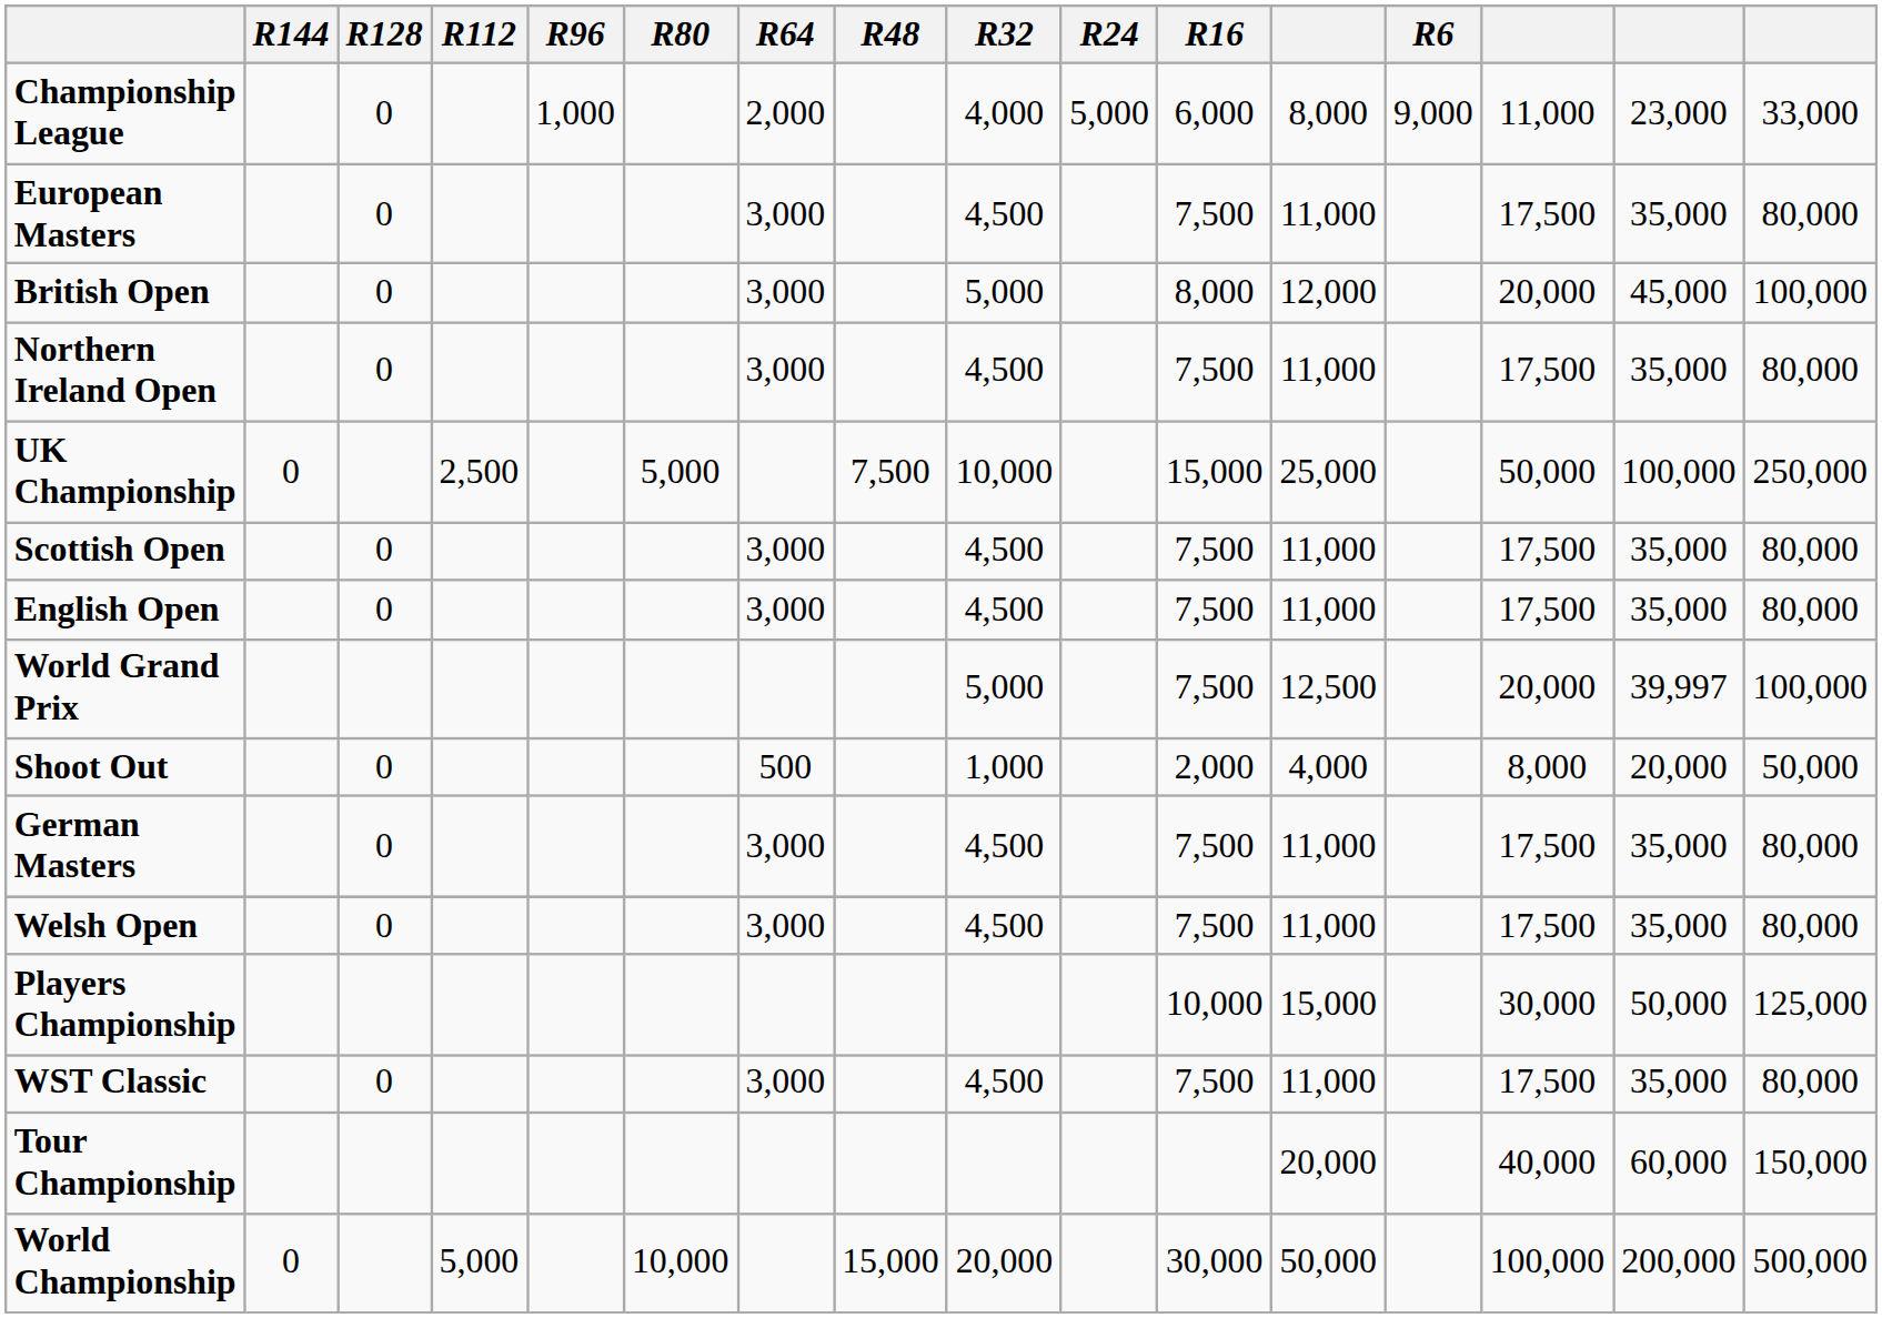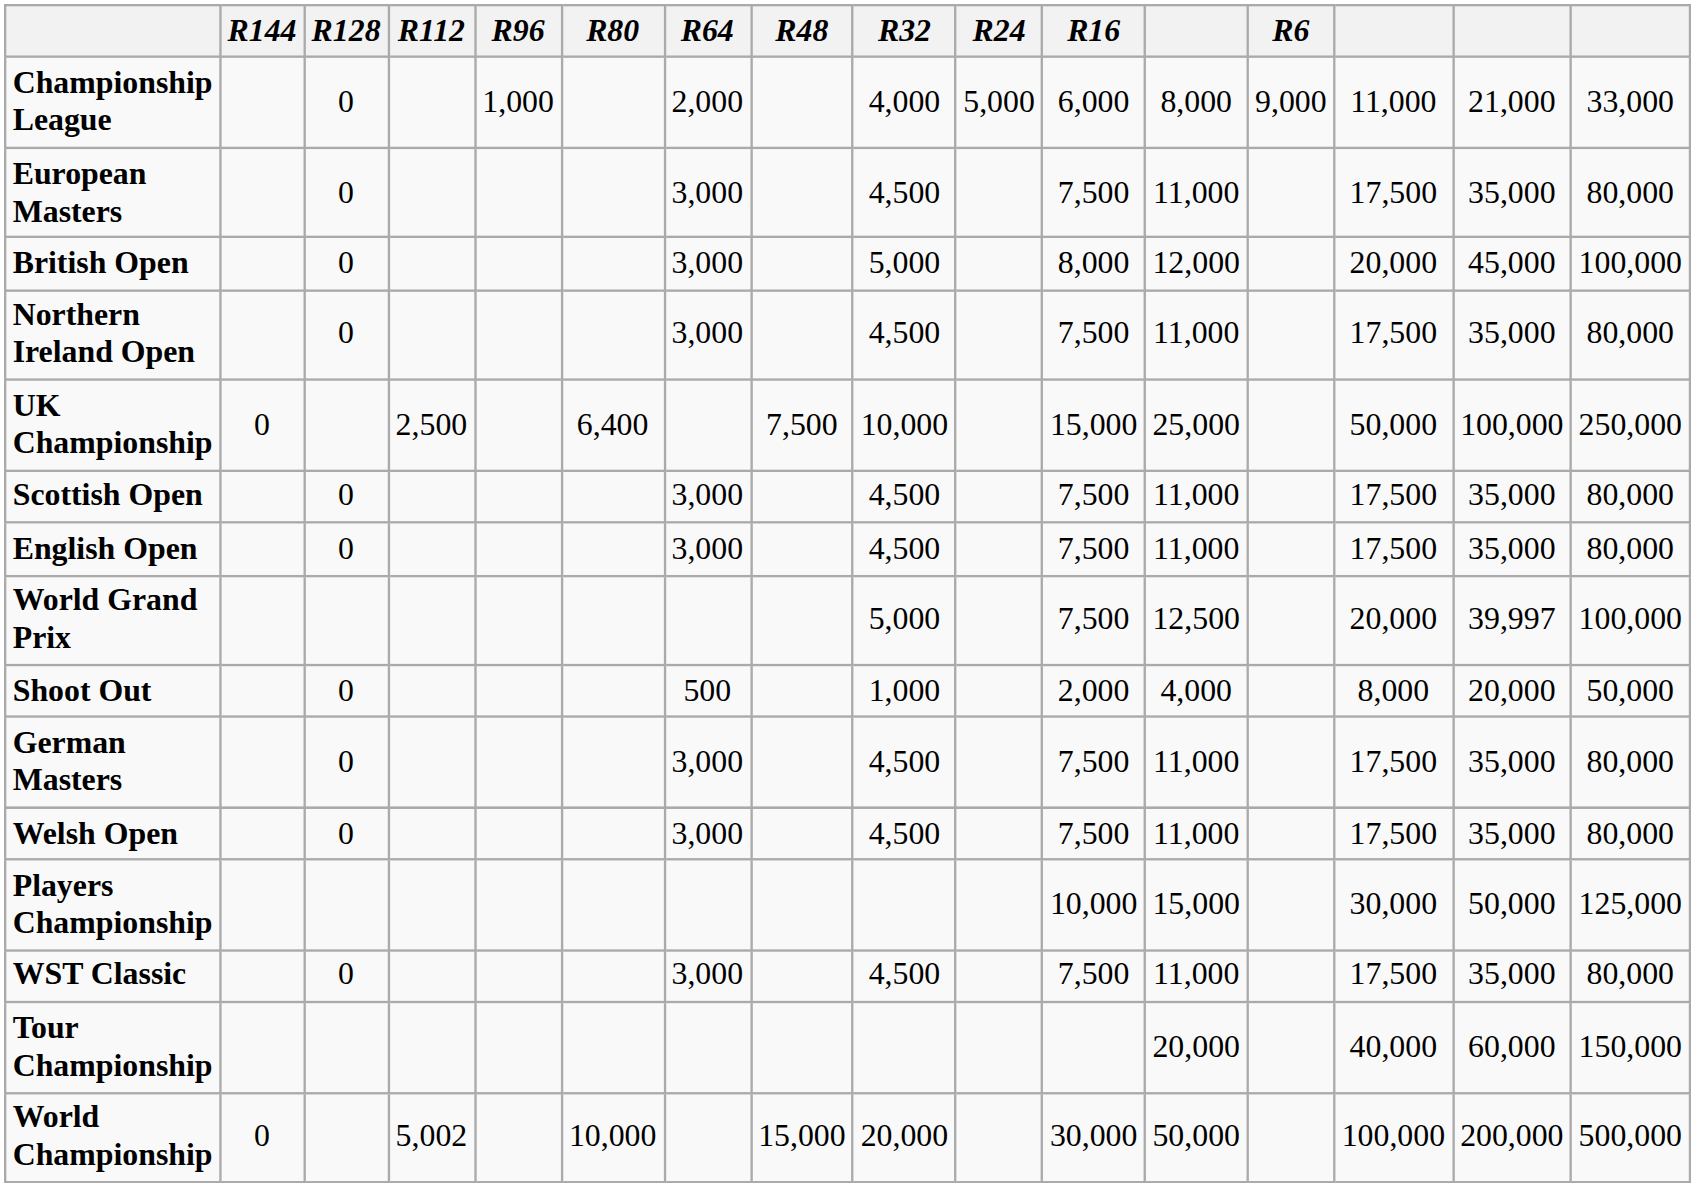 <table class="wikitable sortable" style="text-align: center; font-size:85%;">
 <tr>
 <th></th>
 <th width=60><em>R144</em></th>
 <th width=60><em>R128</em></th>
 <th width=60><em>R112</em></th>
 <th width=60><em>R96</em></th>
 <th width=60><em>R80</em></th>
 <th width=60><em>R64</em></th>
 <th width=60><em>R48</em></th>
 <th width=60><em>R32</em></th>
 <th width=60><em>R24</em></th>
 <th width=60><em>R16</em></th>
 <th width=60><em></em></th>
 <th width=60><em>R6</em></th>
 <th width=60><em></em></th>
 <th width=60><em></em></th>
 <th width=60><em></em></th>
 </tr>
 <tr>
 <td style="text-align:left;"><strong>Championship League</strong></td>
 <td></td>
 <td>0<br></td>
 <td></td>
 <td>1,000<br></td>
 <td></td>
 <td>2,000<br></td>
 <td></td>
 <td>4,000<br></td>
 <td>5,000<br></td>
 <td>6,000<br></td>
 <td>8,000<br></td>
 <td>9,000<br></td>
 <td>11,000<br></td>
-<td>23,000</td>
+<td>21,000</td>
 <td>33,000</td>
 </tr>
 <tr>
 <td style="text-align:left;"><strong>European Masters</strong></td>
 <td></td>
 <td>0</td>
 <td></td>
 <td></td>
 <td></td>
 <td>3,000</td>
 <td></td>
 <td>4,500</td>
 <td></td>
 <td>7,500</td>
 <td>11,000</td>
 <td></td>
 <td>17,500</td>
 <td>35,000</td>
 <td>80,000</td>
 </tr>
 <tr>
 <td style="text-align:left;"><strong>British Open</strong></td>
 <td></td>
 <td>0</td>
 <td></td>
 <td></td>
 <td></td>
 <td>3,000</td>
 <td></td>
 <td>5,000</td>
 <td></td>
 <td>8,000</td>
 <td>12,000</td>
 <td></td>
 <td>20,000</td>
 <td>45,000</td>
 <td>100,000</td>
 </tr>
 <tr>
 <td style="text-align:left;"><strong>Northern Ireland Open</strong></td>
 <td></td>
 <td>0</td>
 <td></td>
 <td></td>
 <td></td>
 <td>3,000</td>
 <td></td>
 <td>4,500</td>
 <td></td>
 <td>7,500</td>
 <td>11,000</td>
 <td></td>
 <td>17,500</td>
 <td>35,000</td>
 <td>80,000</td>
 </tr>
 <tr>
 <td style="text-align:left;"><strong>UK Championship</strong></td>
 <td>0</td>
 <td></td>
 <td>2,500<br></td>
 <td></td>
-<td>5,000<br></td>
+<td>6,400<br></td>
 <td></td>
 <td>7,500</td>
 <td>10,000<br></td>
 <td></td>
 <td>15,000</td>
 <td>25,000</td>
 <td></td>
 <td>50,000</td>
 <td>100,000</td>
 <td>250,000</td>
 </tr>
 <tr>
 <td style="text-align:left;"><strong>Scottish Open</strong></td>
 <td></td>
 <td>0</td>
 <td></td>
 <td></td>
 <td></td>
 <td>3,000</td>
 <td></td>
 <td>4,500</td>
 <td></td>
 <td>7,500</td>
 <td>11,000</td>
 <td></td>
 <td>17,500</td>
 <td>35,000</td>
 <td>80,000</td>
 </tr>
 <tr>
 <td style="text-align:left;"><strong>English Open</strong></td>
 <td></td>
 <td>0</td>
 <td></td>
 <td></td>
 <td></td>
 <td>3,000</td>
 <td></td>
 <td>4,500</td>
 <td></td>
 <td>7,500</td>
 <td>11,000</td>
 <td></td>
 <td>17,500</td>
 <td>35,000</td>
 <td>80,000</td>
 </tr>
 <tr>
 <td style="text-align:left;"><strong>World Grand Prix</strong></td>
 <td></td>
 <td></td>
 <td></td>
 <td></td>
 <td></td>
 <td></td>
 <td></td>
 <td>5,000</td>
 <td></td>
 <td>7,500</td>
 <td>12,500</td>
 <td></td>
 <td>20,000</td>
 <td>39,997</td>
 <td>100,000</td>
 </tr>
 <tr>
 <td style="text-align:left;"><strong>Shoot Out</strong></td>
 <td></td>
 <td>0</td>
 <td></td>
 <td></td>
 <td></td>
 <td>500</td>
 <td></td>
 <td>1,000</td>
 <td></td>
 <td>2,000</td>
 <td>4,000</td>
 <td></td>
 <td>8,000</td>
 <td>20,000</td>
 <td>50,000</td>
 </tr>
 <tr>
 <td style="text-align:left;"><strong>German Masters</strong></td>
 <td></td>
 <td>0<br></td>
 <td></td>
 <td></td>
 <td></td>
 <td>3,000<br></td>
 <td></td>
 <td>4,500</td>
 <td></td>
 <td>7,500</td>
 <td>11,000</td>
 <td></td>
 <td>17,500</td>
 <td>35,000</td>
 <td>80,000</td>
 </tr>
 <tr>
 </tr>
 <tr>
 <td style="text-align:left;"><strong>Welsh Open</strong></td>
 <td></td>
 <td>0</td>
 <td></td>
 <td></td>
 <td></td>
 <td>3,000</td>
 <td></td>
 <td>4,500</td>
 <td></td>
 <td>7,500</td>
 <td>11,000</td>
 <td></td>
 <td>17,500</td>
 <td>35,000</td>
 <td>80,000</td>
 </tr>
 <tr>
 <td style="text-align:left;"><strong>Players Championship</strong></td>
 <td></td>
 <td></td>
 <td></td>
 <td></td>
 <td></td>
 <td></td>
 <td></td>
 <td></td>
 <td></td>
 <td>10,000</td>
 <td>15,000</td>
 <td></td>
 <td>30,000</td>
 <td>50,000</td>
 <td>125,000</td>
 </tr>
 <tr>
 <td style="text-align:left;"><strong>WST Classic</strong></td>
 <td></td>
 <td>0</td>
 <td></td>
 <td></td>
 <td></td>
 <td>3,000</td>
 <td></td>
 <td>4,500</td>
 <td></td>
 <td>7,500</td>
 <td>11,000</td>
 <td></td>
 <td>17,500</td>
 <td>35,000</td>
 <td>80,000</td>
 </tr>
 <tr>
 <td style="text-align:left;"><strong>Tour Championship</strong></td>
 <td></td>
 <td></td>
 <td></td>
 <td></td>
 <td></td>
 <td></td>
 <td></td>
 <td></td>
 <td></td>
 <td></td>
 <td>20,000</td>
 <td></td>
 <td>40,000</td>
 <td>60,000</td>
 <td>150,000</td>
 </tr>
 <tr>
 <td style="text-align:left;"><strong>World Championship</strong></td>
 <td>0</td>
 <td></td>
-<td>5,000<br></td>
+<td>5,002<br></td>
 <td></td>
 <td>10,000<br></td>
 <td></td>
 <td>15,000</td>
 <td>20,000<br></td>
 <td></td>
 <td>30,000</td>
 <td>50,000</td>
 <td></td>
 <td>100,000</td>
 <td>200,000</td>
 <td>500,000</td>
 </tr>
 </table>
